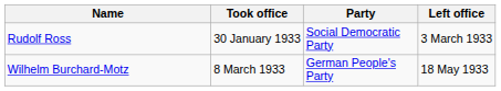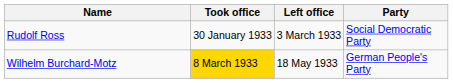 <table id class="sort wikitable" style="text-align:left">
 <tr>
 <th width="275">Name</th>
 <th>Took office</th>
+<th>Left office</th>
 <th width="150">Party</th>
-<th>Left office</th>
 </tr>
 <tr>
 <td><a href='#'>Rudolf Ross</a></td>
 <td>30 January 1933</td>
+<td>3 March 1933</td>
 <td><a href='#'>Social Democratic Party</a></td>
-<td>3 March 1933</td>
 </tr>
 <tr>
 <td><a href='#'>Wilhelm Burchard-Motz</a></td>
-<td>8 March 1933</td>
+<td style="background: gold;">8 March 1933</td>
+<td>18 May 1933</td>
 <td><a href='#'>German People's Party</a></td>
-<td>18 May 1933</td>
 </tr>
 </table>
